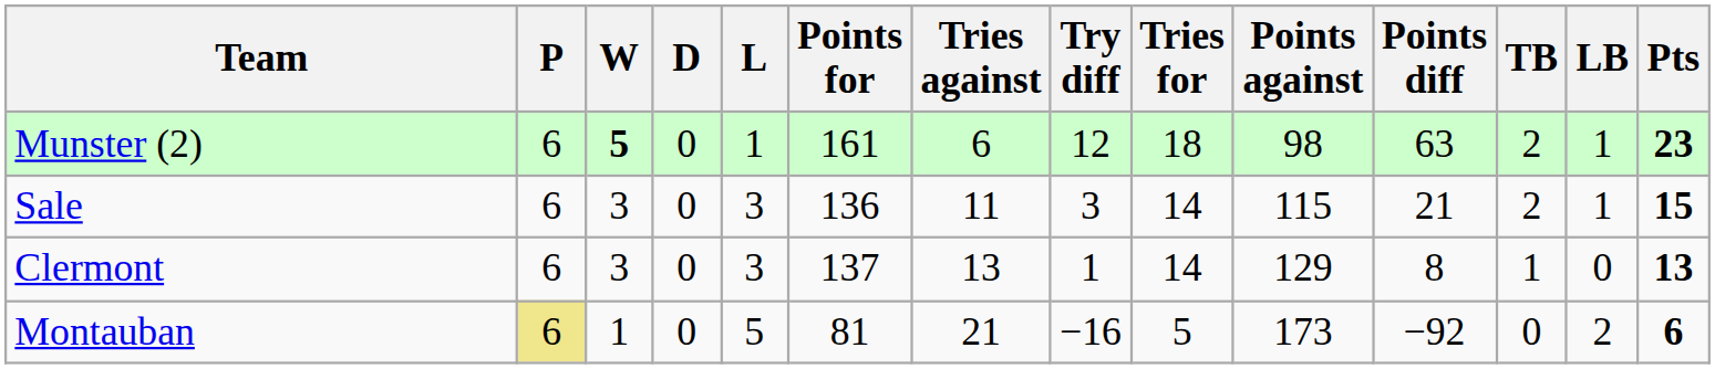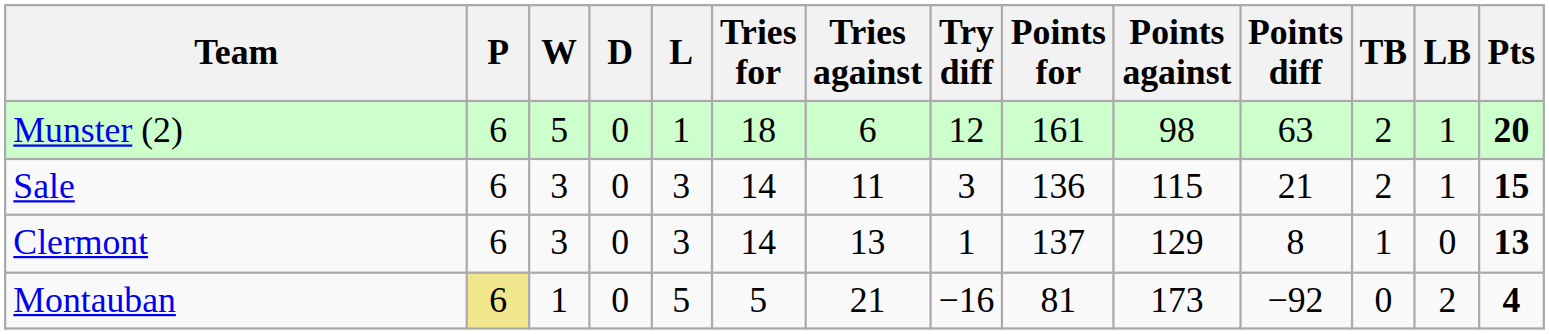 <table class="wikitable" style="text-align: center;">
 <tr>
 <th width="200">Team</th>
 <th width="20">P</th>
 <th width="20">W</th>
 <th width="20">D</th>
 <th width="20">L</th>
-<th width="20">Points for</th>
+<th width="20">Tries for</th>
 <th width="20">Tries against</th>
 <th width="20">Try diff</th>
-<th width="20">Tries for</th>
+<th width="20">Points for</th>
 <th width="20">Points against</th>
 <th width="25">Points diff</th>
 <th width="20">TB</th>
 <th width="20">LB</th>
 <th width="20">Pts</th>
 </tr>
 <tr bgcolor="#ccffcc">
 <td align=left> <a href='#'>Munster</a> (2)</td>
 <td>6</td>
-<td><strong>5</strong></td>
+<td>5</td>
 <td>0</td>
 <td>1</td>
-<td>161</td>
+<td>18</td>
 <td>6</td>
 <td>12</td>
-<td>18</td>
+<td>161</td>
 <td>98</td>
 <td>63</td>
 <td>2</td>
 <td>1</td>
-<td><strong>23</strong></td>
+<td><strong>20</strong></td>
 </tr>
 <tr>
 <td align=left> <a href='#'>Sale</a></td>
 <td>6</td>
 <td>3</td>
 <td>0</td>
 <td>3</td>
-<td>136</td>
+<td>14</td>
 <td>11</td>
 <td>3</td>
-<td>14</td>
+<td>136</td>
 <td>115</td>
 <td>21</td>
 <td>2</td>
 <td>1</td>
 <td><strong>15</strong></td>
 </tr>
 <tr>
 <td align=left> <a href='#'>Clermont</a></td>
 <td>6</td>
 <td>3</td>
 <td>0</td>
 <td>3</td>
-<td>137</td>
+<td>14</td>
 <td>13</td>
 <td>1</td>
-<td>14</td>
+<td>137</td>
 <td>129</td>
 <td>8</td>
 <td>1</td>
 <td>0</td>
 <td><strong>13</strong></td>
 </tr>
 <tr>
 <td align=left> <a href='#'>Montauban</a></td>
 <td style="background: khaki;">6</td>
 <td>1</td>
 <td>0</td>
 <td>5</td>
-<td>81</td>
+<td>5</td>
 <td>21</td>
 <td>−16</td>
-<td>5</td>
+<td>81</td>
 <td>173</td>
 <td>−92</td>
 <td>0</td>
 <td>2</td>
-<td><strong>6</strong></td>
+<td><strong>4</strong></td>
 </tr>
 </table>
